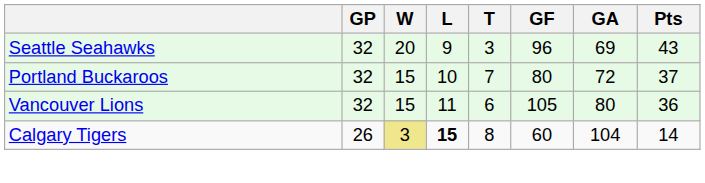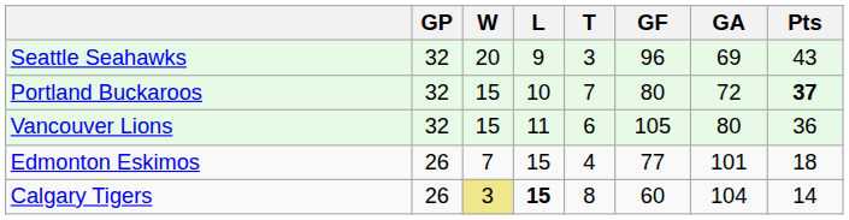 <table class="wikitable">
 <tr>
 <th width="40%"></th>
 <th width="5%">GP</th>
 <th width="5%">W</th>
 <th width="5%">L</th>
 <th width="5%">T</th>
 <th width="7.5%">GF</th>
 <th width="7.5%">GA</th>
 <th width="7.5%">Pts</th>
 </tr>
 <tr align="center" bgcolor="e6fae6">
 <td align="left"><a href='#'>Seattle Seahawks</a></td>
 <td>32</td>
 <td>20</td>
 <td>9</td>
 <td>3</td>
 <td>96</td>
 <td>69</td>
 <td>43</td>
 </tr>
 <tr align="center" bgcolor="e6fae6">
 <td align="left"><a href='#'>Portland Buckaroos</a></td>
 <td>32</td>
 <td>15</td>
 <td>10</td>
 <td>7</td>
 <td>80</td>
 <td>72</td>
-<td>37</td>
+<td><strong>37</strong></td>
 </tr>
 <tr align="center" bgcolor="e6fae6">
 <td align="left"><a href='#'>Vancouver Lions</a></td>
 <td>32</td>
 <td>15</td>
 <td>11</td>
 <td>6</td>
 <td>105</td>
 <td>80</td>
 <td>36</td>
 </tr>
 <tr align="center">
+<td align="left"><a href='#'>Edmonton Eskimos</a></td>
+<td>26</td>
+<td>7</td>
+<td>15</td>
+<td>4</td>
+<td>77</td>
+<td>101</td>
+<td>18</td>
+</tr>
+<tr align="center">
 <td align="left"><a href='#'>Calgary Tigers</a></td>
 <td>26</td>
 <td style="background: khaki;">3</td>
 <td><strong>15</strong></td>
 <td>8</td>
 <td>60</td>
 <td>104</td>
 <td>14</td>
 </tr>
 </table>
